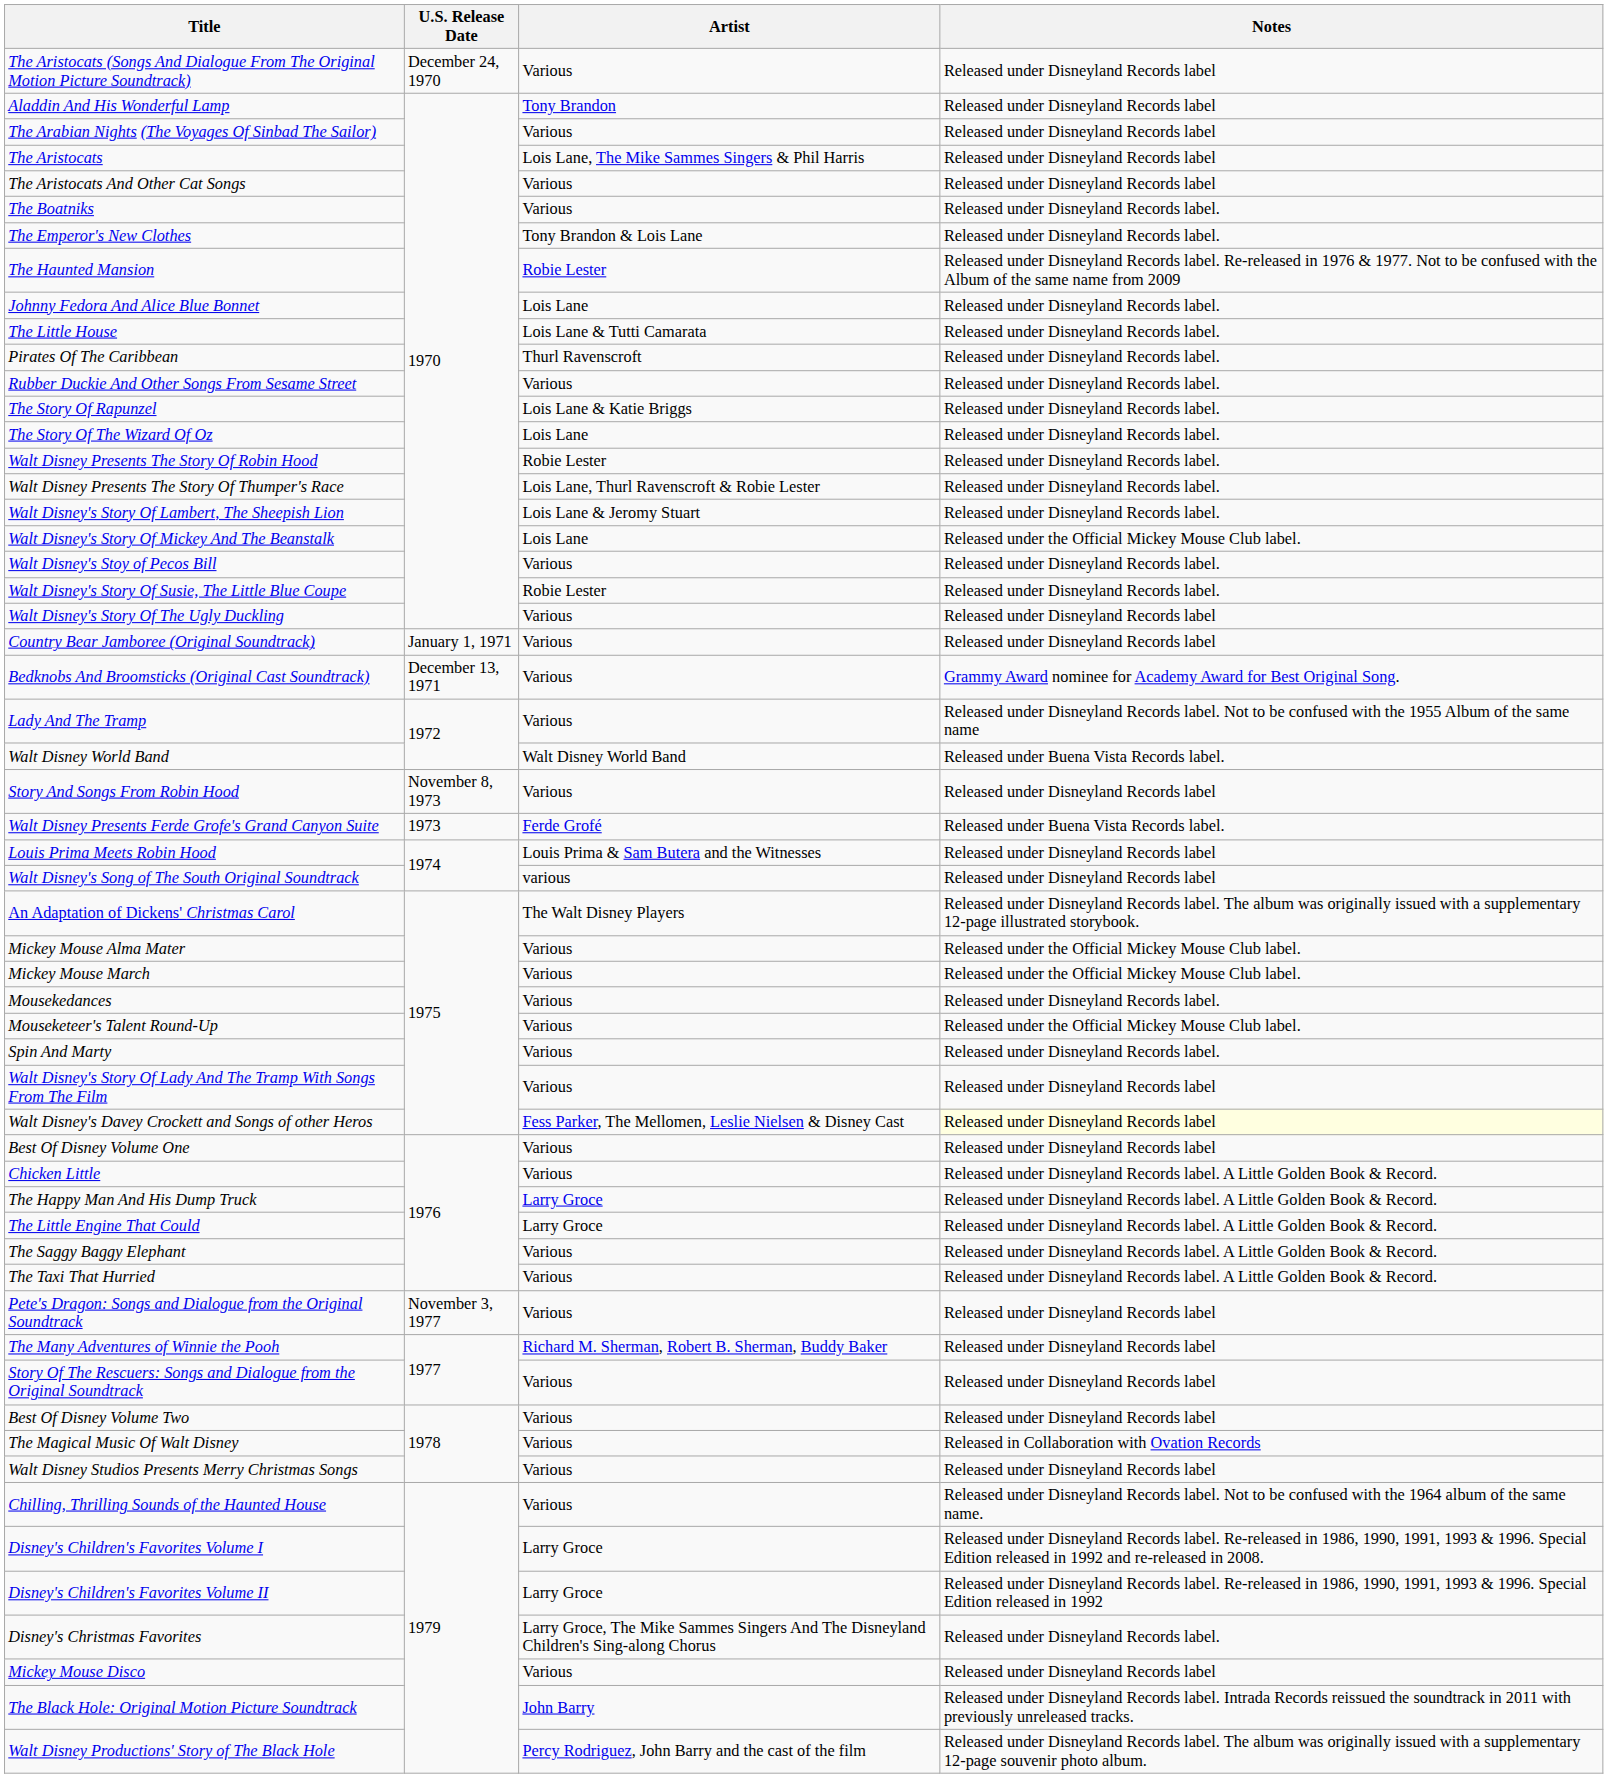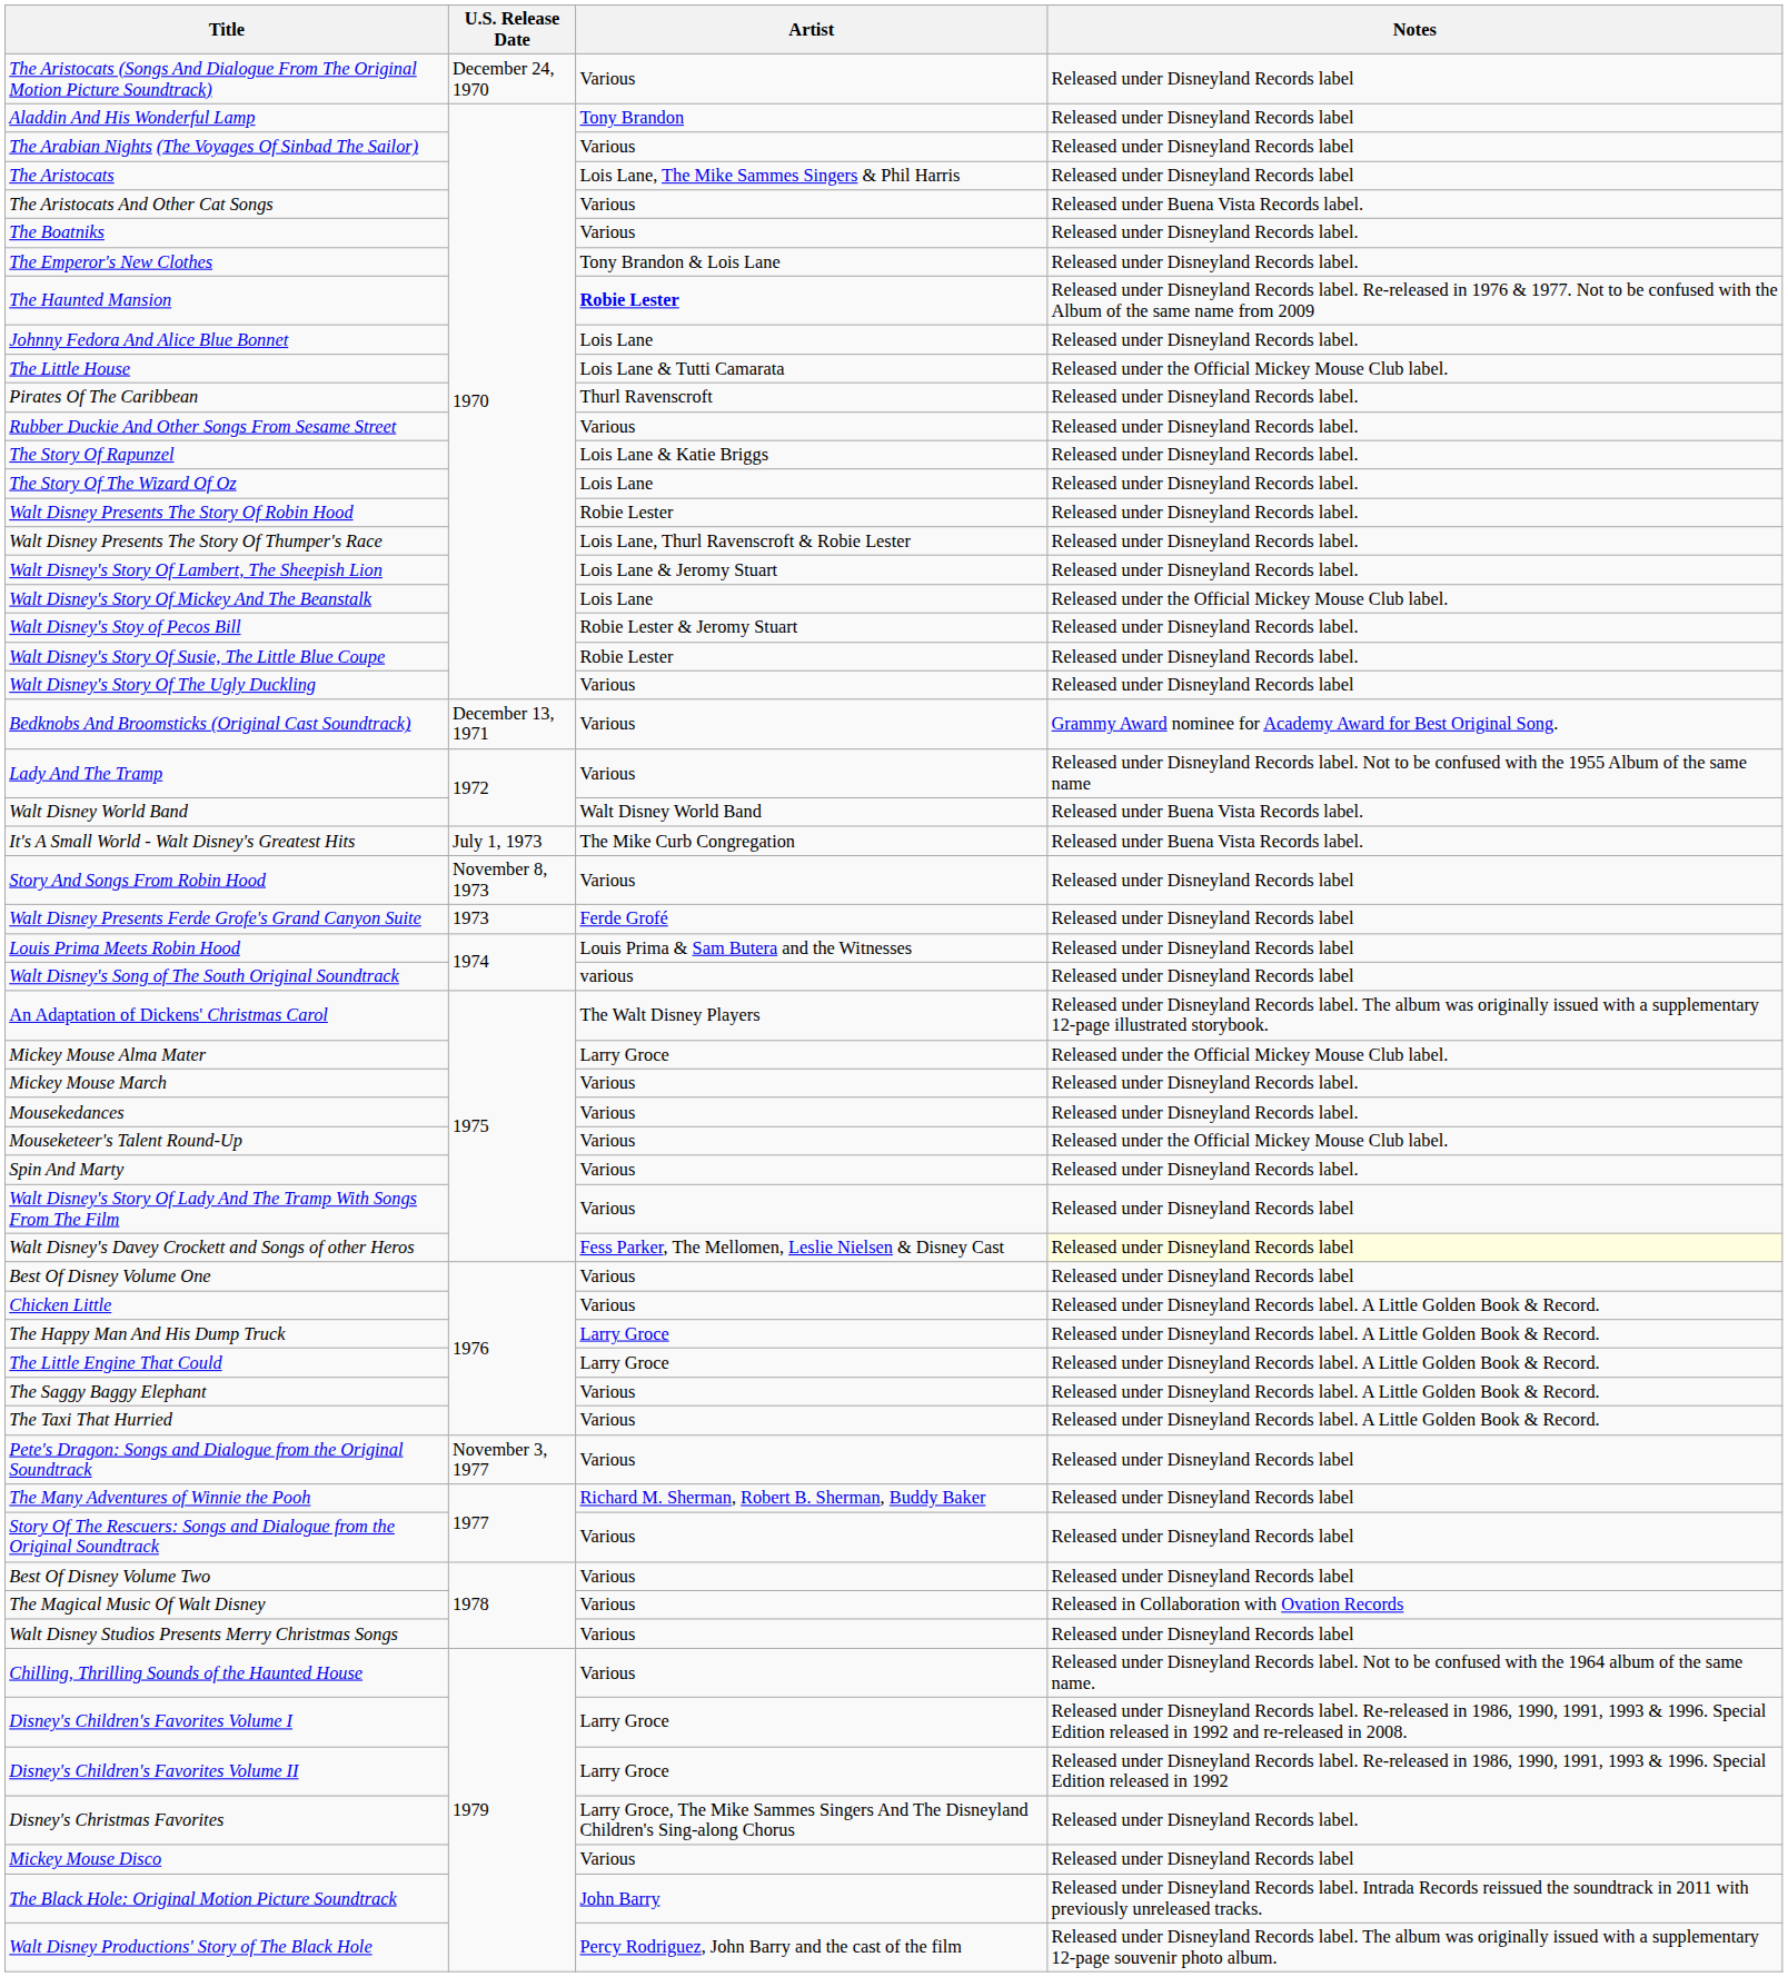 <table class="wikitable">
 <tr>
 <th>Title</th>
 <th>U.S. Release Date</th>
 <th>Artist</th>
 <th>Notes</th>
 </tr>
 <tr>
 <td><em><a href='#'>The Aristocats (Songs And Dialogue From The Original Motion Picture Soundtrack)</a></em></td>
 <td>December 24, 1970</td>
 <td>Various</td>
 <td>Released under Disneyland Records label</td>
 </tr>
 <tr>
 <td><em><a href='#'>Aladdin And His Wonderful Lamp</a></em></td>
 <td rowspan="20">1970</td>
 <td><a href='#'>Tony Brandon</a></td>
 <td>Released under Disneyland Records label</td>
 </tr>
 <tr>
 <td><em><a href='#'>The Arabian Nights</a> <a href='#'>(The Voyages Of Sinbad The Sailor)</a></em></td>
 <td>Various</td>
 <td>Released under Disneyland Records label</td>
 </tr>
 <tr>
 <td><em><a href='#'>The Aristocats</a></em></td>
 <td>Lois Lane, <a href='#'>The Mike Sammes Singers</a> & Phil Harris</td>
 <td>Released under Disneyland Records label</td>
 </tr>
 <tr>
 <td><em>The Aristocats And Other Cat Songs</em></td>
 <td>Various</td>
-<td>Released under Disneyland Records label</td>
+<td>Released under Buena Vista Records label.</td>
 </tr>
 <tr>
 <td><em><a href='#'>The Boatniks</a></em></td>
 <td>Various</td>
 <td>Released under Disneyland Records label.</td>
 </tr>
 <tr>
 <td><em><a href='#'>The Emperor's New Clothes</a></em></td>
 <td>Tony Brandon & Lois Lane</td>
 <td>Released under Disneyland Records label.</td>
 </tr>
 <tr>
 <td><em><a href='#'>The Haunted Mansion</a></em></td>
-<td><a href='#'>Robie Lester</a></td>
+<td><strong><a href='#'>Robie Lester</a></strong></td>
 <td>Released under Disneyland Records label. Re-released in 1976 & 1977. Not to be confused with the Album of the same name from 2009</td>
 </tr>
 <tr>
 <td><em><a href='#'>Johnny Fedora And Alice Blue Bonnet</a></em></td>
 <td>Lois Lane</td>
 <td>Released under Disneyland Records label.</td>
 </tr>
 <tr>
 <td><em><a href='#'>The Little House</a></em></td>
 <td>Lois Lane & Tutti Camarata</td>
-<td>Released under Disneyland Records label.</td>
+<td>Released under the Official Mickey Mouse Club label.</td>
 </tr>
 <tr>
 <td><em>Pirates Of The Caribbean</em></td>
 <td>Thurl Ravenscroft</td>
 <td>Released under Disneyland Records label.</td>
 </tr>
 <tr>
 <td><em><a href='#'>Rubber Duckie And Other Songs From Sesame Street</a></em></td>
 <td>Various</td>
 <td>Released under Disneyland Records label.</td>
 </tr>
 <tr>
 <td><em><a href='#'>The Story Of Rapunzel</a></em></td>
 <td>Lois Lane & Katie Briggs</td>
 <td>Released under Disneyland Records label.</td>
 </tr>
 <tr>
 <td><em><a href='#'>The Story Of The Wizard Of Oz</a></em></td>
 <td>Lois Lane</td>
 <td>Released under Disneyland Records label.</td>
 </tr>
 <tr>
 <td><em><a href='#'>Walt Disney Presents The Story Of Robin Hood</a></em></td>
 <td>Robie Lester</td>
 <td>Released under Disneyland Records label.</td>
 </tr>
 <tr>
 <td><em>Walt Disney Presents The Story Of Thumper's Race</em></td>
 <td>Lois Lane, Thurl Ravenscroft & Robie Lester</td>
 <td>Released under Disneyland Records label.</td>
 </tr>
 <tr>
 <td><em><a href='#'>Walt Disney's Story Of Lambert, The Sheepish Lion</a></em></td>
 <td>Lois Lane & Jeromy Stuart</td>
 <td>Released under Disneyland Records label.</td>
 </tr>
 <tr>
 <td><em><a href='#'>Walt Disney's Story Of Mickey And The Beanstalk</a></em></td>
 <td>Lois Lane</td>
 <td>Released under the Official Mickey Mouse Club label.</td>
 </tr>
 <tr>
 <td><em><a href='#'>Walt Disney's Stoy of Pecos Bill</a></em></td>
-<td>Various</td>
+<td>Robie Lester & Jeromy Stuart</td>
 <td>Released under Disneyland Records label.</td>
 </tr>
 <tr>
 <td><em><a href='#'>Walt Disney's Story Of Susie, The Little Blue Coupe</a></em></td>
 <td>Robie Lester</td>
 <td>Released under Disneyland Records label.</td>
 </tr>
 <tr>
 <td><em><a href='#'>Walt Disney's Story Of The Ugly Duckling</a></em></td>
-<td>Various</td>
-<td>Released under Disneyland Records label</td>
-</tr>
-<tr>
-<td><em><a href='#'>Country Bear Jamboree (Original Soundtrack)</a></em></td>
-<td>January 1, 1971</td>
 <td>Various</td>
 <td>Released under Disneyland Records label</td>
 </tr>
 <tr>
 <td><em><a href='#'>Bedknobs And Broomsticks (Original Cast Soundtrack)</a></em></td>
 <td>December 13, 1971</td>
 <td>Various</td>
 <td><a href='#'>Grammy Award</a> nominee for <a href='#'>Academy Award for Best Original Song</a>.</td>
 </tr>
 <tr>
 <td><em><a href='#'>Lady And The Tramp</a></em></td>
 <td rowspan="2">1972</td>
 <td>Various</td>
 <td>Released under Disneyland Records label. Not to be confused with the 1955 Album of the same name</td>
 </tr>
 <tr>
 <td><em>Walt Disney World Band</em></td>
 <td>Walt Disney World Band</td>
 <td>Released under Buena Vista Records label.</td>
 </tr>
 <tr>
+<td><em>It's A Small World - Walt Disney's Greatest Hits</em></td>
+<td>July 1, 1973</td>
+<td>The Mike Curb Congregation</td>
+<td>Released under Buena Vista Records label.</td>
+</tr>
+<tr>
 <td><em><a href='#'>Story And Songs From Robin Hood</a></em></td>
 <td>November 8, 1973</td>
 <td>Various</td>
 <td>Released under Disneyland Records label</td>
 </tr>
 <tr>
 <td><em><a href='#'>Walt Disney Presents Ferde Grofe's Grand Canyon Suite</a></em></td>
 <td>1973</td>
 <td><a href='#'>Ferde Grofé</a></td>
-<td>Released under Buena Vista Records label.</td>
+<td>Released under Disneyland Records label</td>
 </tr>
 <tr>
 <td><em><a href='#'>Louis Prima Meets Robin Hood</a></em></td>
 <td rowspan="2">1974</td>
 <td>Louis Prima & <a href='#'>Sam Butera</a> and the Witnesses</td>
 <td>Released under Disneyland Records label</td>
 </tr>
 <tr>
 <td><em><a href='#'>Walt Disney's Song of The South Original Soundtrack</a></em></td>
 <td>various</td>
 <td>Released under Disneyland Records label</td>
 </tr>
 <tr>
 <td><a href='#'>An Adaptation of Dickens' <em>Christmas Carol</em></a></td>
 <td rowspan="8">1975</td>
 <td>The Walt Disney Players</td>
 <td>Released under Disneyland Records label. The album was originally issued with a supplementary 12-page illustrated storybook.</td>
 </tr>
 <tr>
 <td><em>Mickey Mouse Alma Mater</em></td>
-<td>Various</td>
+<td>Larry Groce</td>
 <td>Released under the Official Mickey Mouse Club label.</td>
 </tr>
 <tr>
 <td><em>Mickey Mouse March</em></td>
 <td>Various</td>
-<td>Released under the Official Mickey Mouse Club label.</td>
+<td>Released under Disneyland Records label.</td>
 </tr>
 <tr>
 <td><em>Mousekedances</em></td>
 <td>Various</td>
 <td>Released under Disneyland Records label.</td>
 </tr>
 <tr>
 <td><em>Mouseketeer's Talent Round-Up</em></td>
 <td>Various</td>
 <td>Released under the Official Mickey Mouse Club label.</td>
 </tr>
 <tr>
 <td><em>Spin And Marty</em></td>
 <td>Various</td>
 <td>Released under Disneyland Records label.</td>
 </tr>
 <tr>
 <td><em><a href='#'>Walt Disney's Story Of Lady And The Tramp With Songs From The Film</a></em></td>
 <td>Various</td>
 <td>Released under Disneyland Records label</td>
 </tr>
 <tr>
 <td><em>Walt Disney's Davey Crockett and Songs of other Heros</em></td>
 <td><a href='#'>Fess Parker</a>, The Mellomen, <a href='#'>Leslie Nielsen</a> & Disney Cast</td>
 <td style="background: lightyellow;">Released under Disneyland Records label</td>
 </tr>
 <tr>
 <td><em>Best Of Disney Volume One</em></td>
 <td rowspan="6">1976</td>
 <td>Various</td>
 <td>Released under Disneyland Records label</td>
 </tr>
 <tr>
 <td><em><a href='#'>Chicken Little</a></em></td>
 <td>Various</td>
 <td>Released under Disneyland Records label. A Little Golden Book & Record.</td>
 </tr>
 <tr>
 <td><em>The Happy Man And His Dump Truck</em></td>
 <td><a href='#'>Larry Groce</a></td>
 <td>Released under Disneyland Records label. A Little Golden Book & Record.</td>
 </tr>
 <tr>
 <td><em><a href='#'>The Little Engine That Could</a></em></td>
 <td>Larry Groce</td>
 <td>Released under Disneyland Records label. A Little Golden Book & Record.</td>
 </tr>
 <tr>
 <td><em>The Saggy Baggy Elephant</em></td>
 <td>Various</td>
 <td>Released under Disneyland Records label. A Little Golden Book & Record.</td>
 </tr>
 <tr>
 <td><em>The Taxi That Hurried</em></td>
 <td>Various</td>
 <td>Released under Disneyland Records label. A Little Golden Book & Record.</td>
 </tr>
 <tr>
 <td><em><a href='#'>Pete's Dragon: Songs and Dialogue from the Original Soundtrack</a></em></td>
 <td>November 3, 1977</td>
 <td>Various</td>
 <td>Released under Disneyland Records label</td>
 </tr>
 <tr>
 <td><a href='#'><em>The Many Adventures of Winnie the Pooh</em></a></td>
 <td rowspan="2">1977</td>
 <td><a href='#'>Richard M. Sherman</a>, <a href='#'>Robert B. Sherman</a>, <a href='#'>Buddy Baker</a></td>
 <td>Released under Disneyland Records label</td>
 </tr>
 <tr>
 <td><em><a href='#'>Story Of The Rescuers: Songs and Dialogue from the Original Soundtrack</a></em></td>
 <td>Various</td>
 <td>Released under Disneyland Records label</td>
 </tr>
 <tr>
 <td><em>Best Of Disney Volume Two</em></td>
 <td rowspan="3">1978</td>
 <td>Various</td>
 <td>Released under Disneyland Records label</td>
 </tr>
 <tr>
 <td><em>The Magical Music Of Walt Disney</em></td>
 <td>Various</td>
 <td>Released in Collaboration with <a href='#'>Ovation Records</a></td>
 </tr>
 <tr>
 <td><em>Walt Disney Studios Presents Merry Christmas Songs</em></td>
 <td>Various</td>
 <td>Released under Disneyland Records label</td>
 </tr>
 <tr>
 <td><em><a href='#'>Chilling, Thrilling Sounds of the Haunted House</a></em></td>
 <td rowspan="7">1979</td>
 <td>Various</td>
 <td>Released under Disneyland Records label. Not to be confused with the 1964 album of the same name.</td>
 </tr>
 <tr>
 <td><em><a href='#'>Disney's Children's Favorites Volume I</a></em></td>
 <td>Larry Groce</td>
 <td>Released under Disneyland Records label. Re-released in 1986, 1990, 1991, 1993 & 1996. Special Edition released in 1992 and re-released in 2008.</td>
 </tr>
 <tr>
 <td><em><a href='#'>Disney's Children's Favorites Volume II</a></em></td>
 <td>Larry Groce</td>
 <td>Released under Disneyland Records label. Re-released in 1986, 1990, 1991, 1993 & 1996. Special Edition released in 1992</td>
 </tr>
 <tr>
 <td><em>Disney's Christmas Favorites</em></td>
 <td>Larry Groce, The Mike Sammes Singers And The Disneyland Children's Sing-along Chorus</td>
 <td>Released under Disneyland Records label.</td>
 </tr>
 <tr>
 <td><em><a href='#'>Mickey Mouse Disco</a></em></td>
 <td>Various</td>
 <td>Released under Disneyland Records label</td>
 </tr>
 <tr>
 <td><em><a href='#'>The Black Hole: Original Motion Picture Soundtrack</a></em></td>
 <td><a href='#'>John Barry</a></td>
 <td>Released under Disneyland Records label. Intrada Records reissued the soundtrack in 2011 with previously unreleased tracks.</td>
 </tr>
 <tr>
 <td><em><a href='#'>Walt Disney Productions' Story of The Black Hole</a></em></td>
 <td><a href='#'>Percy Rodriguez</a>, John Barry and the cast of the film</td>
 <td>Released under Disneyland Records label. The album was originally issued with a supplementary 12-page souvenir photo album.</td>
 </tr>
 </table>
